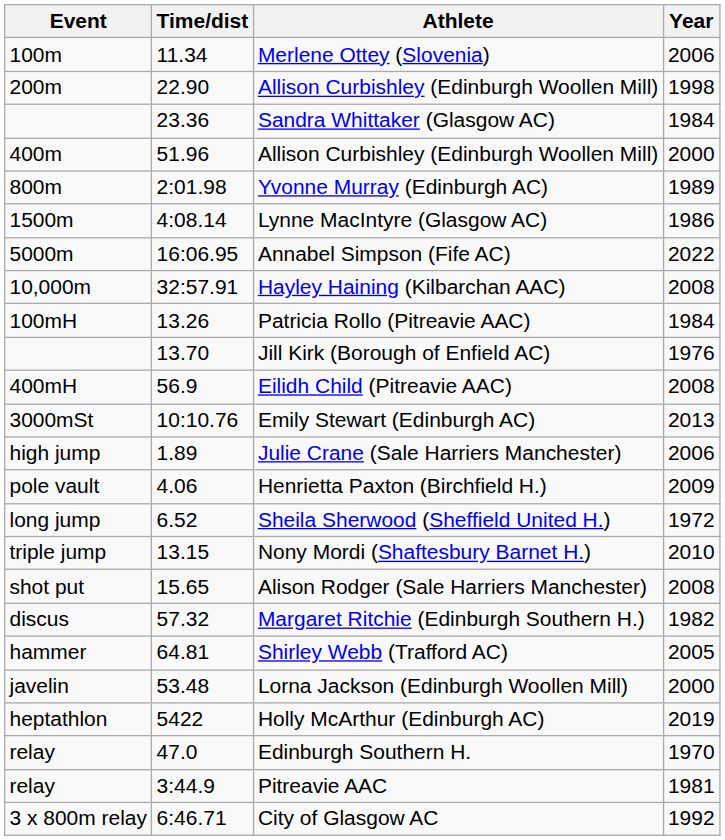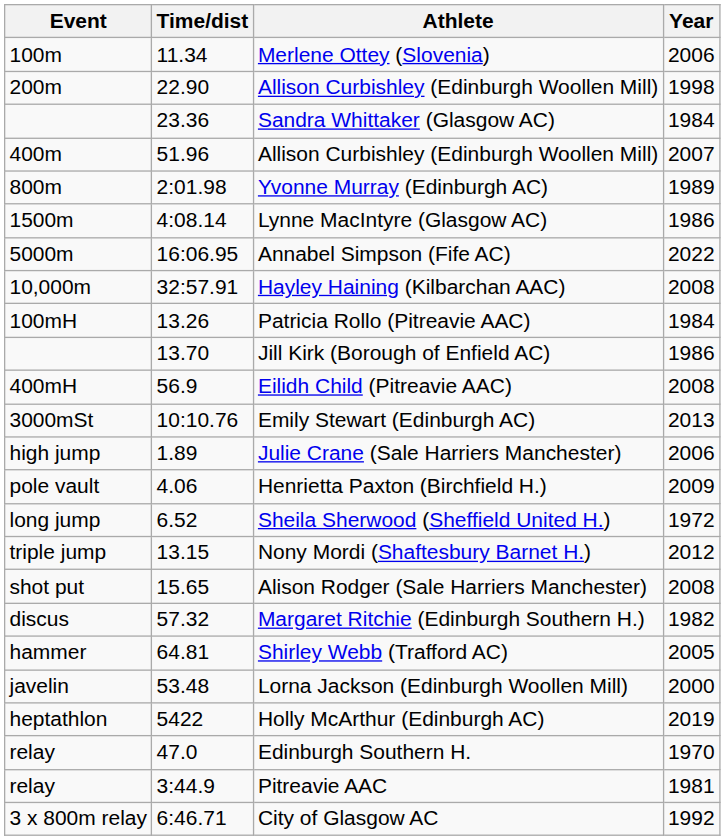 <table class="wikitable">
 <tr>
 <th>Event</th>
 <th>Time/dist</th>
 <th>Athlete</th>
 <th>Year</th>
 </tr>
 <tr>
 <td>100m</td>
 <td>11.34</td>
 <td><a href='#'>Merlene Ottey</a> (<a href='#'>Slovenia</a>)</td>
 <td>2006</td>
 </tr>
 <tr>
 <td>200m</td>
 <td>22.90</td>
 <td><a href='#'>Allison Curbishley</a> (Edinburgh Woollen Mill)</td>
 <td>1998</td>
 </tr>
 <tr>
 <td></td>
 <td>23.36</td>
 <td><a href='#'>Sandra Whittaker</a> (Glasgow AC)</td>
 <td>1984</td>
 </tr>
 <tr>
 <td>400m</td>
 <td>51.96</td>
 <td>Allison Curbishley (Edinburgh Woollen Mill)</td>
-<td>2000</td>
+<td>2007</td>
 </tr>
 <tr>
 <td>800m</td>
 <td>2:01.98</td>
 <td><a href='#'>Yvonne Murray</a> (Edinburgh AC)</td>
 <td>1989</td>
 </tr>
 <tr>
 <td>1500m</td>
 <td>4:08.14</td>
 <td>Lynne MacIntyre (Glasgow AC)</td>
 <td>1986</td>
 </tr>
 <tr>
 <td>5000m</td>
 <td>16:06.95</td>
 <td>Annabel Simpson (Fife AC)</td>
 <td>2022</td>
 </tr>
 <tr>
 <td>10,000m</td>
 <td>32:57.91</td>
 <td><a href='#'>Hayley Haining</a> (Kilbarchan AAC)</td>
 <td>2008</td>
 </tr>
 <tr>
 <td>100mH</td>
 <td>13.26</td>
 <td>Patricia Rollo (Pitreavie AAC)</td>
 <td>1984</td>
 </tr>
 <tr>
 <td></td>
 <td>13.70</td>
 <td>Jill Kirk (Borough of Enfield AC)</td>
-<td>1976</td>
+<td>1986</td>
 </tr>
 <tr>
 <td>400mH</td>
 <td>56.9</td>
 <td><a href='#'>Eilidh Child</a> (Pitreavie AAC)</td>
 <td>2008</td>
 </tr>
 <tr>
 <td>3000mSt</td>
 <td>10:10.76</td>
 <td>Emily Stewart (Edinburgh AC)</td>
 <td>2013</td>
 </tr>
 <tr>
 <td>high jump</td>
 <td>1.89</td>
 <td><a href='#'>Julie Crane</a> (Sale Harriers Manchester)</td>
 <td>2006</td>
 </tr>
 <tr>
 <td>pole vault</td>
 <td>4.06</td>
 <td>Henrietta Paxton (Birchfield H.)</td>
 <td>2009</td>
 </tr>
 <tr>
 <td>long jump</td>
 <td>6.52</td>
 <td><a href='#'>Sheila Sherwood</a> (<a href='#'>Sheffield United H.</a>)</td>
 <td>1972</td>
 </tr>
 <tr>
 <td>triple jump</td>
 <td>13.15</td>
 <td>Nony Mordi (<a href='#'>Shaftesbury Barnet H.</a>)</td>
-<td>2010</td>
+<td>2012</td>
 </tr>
 <tr>
 <td>shot put</td>
 <td>15.65</td>
 <td>Alison Rodger (Sale Harriers Manchester)</td>
 <td>2008</td>
 </tr>
 <tr>
 <td>discus</td>
 <td>57.32</td>
 <td><a href='#'>Margaret Ritchie</a> (Edinburgh Southern H.)</td>
 <td>1982</td>
 </tr>
 <tr>
 <td>hammer</td>
 <td>64.81</td>
 <td><a href='#'>Shirley Webb</a> (Trafford AC)</td>
 <td>2005</td>
 </tr>
 <tr>
 <td>javelin</td>
 <td>53.48</td>
 <td>Lorna Jackson (Edinburgh Woollen Mill)</td>
 <td>2000</td>
 </tr>
 <tr>
 <td>heptathlon</td>
 <td>5422</td>
 <td>Holly McArthur (Edinburgh AC)</td>
 <td>2019</td>
 </tr>
 <tr>
 <td> relay</td>
 <td>47.0</td>
 <td>Edinburgh Southern H.</td>
 <td>1970</td>
 </tr>
 <tr>
 <td> relay</td>
 <td>3:44.9</td>
 <td>Pitreavie AAC</td>
 <td>1981</td>
 </tr>
 <tr>
 <td>3 x 800m relay</td>
 <td>6:46.71</td>
 <td>City of Glasgow AC</td>
 <td>1992</td>
 </tr>
 </table>
